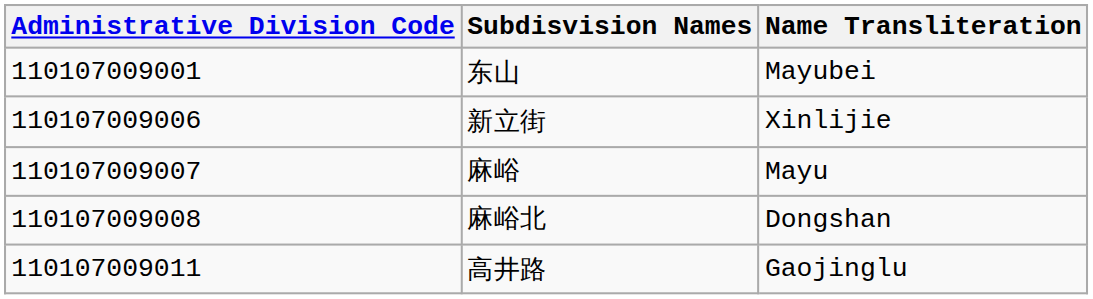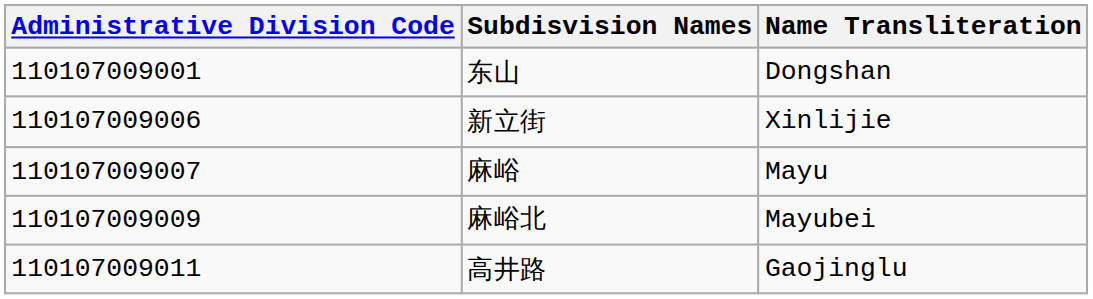 <table class="wikitable sortable">
 <tr>
 <th><a href='#'>Administrative Division Code</a></th>
 <th>Subdisvision Names</th>
 <th>Name Transliteration</th>
 </tr>
 <tr>
 <td>110107009001</td>
 <td>东山</td>
-<td>Mayubei</td>
+<td>Dongshan</td>
 </tr>
 <tr>
 <td>110107009006</td>
 <td>新立街</td>
 <td>Xinlijie</td>
 </tr>
 <tr>
 <td>110107009007</td>
 <td>麻峪</td>
 <td>Mayu</td>
 </tr>
 <tr>
-<td>110107009008</td>
+<td>110107009009</td>
 <td>麻峪北</td>
-<td>Dongshan</td>
+<td>Mayubei</td>
 </tr>
 <tr>
 <td>110107009011</td>
 <td>高井路</td>
 <td>Gaojinglu</td>
 </tr>
 </table>
